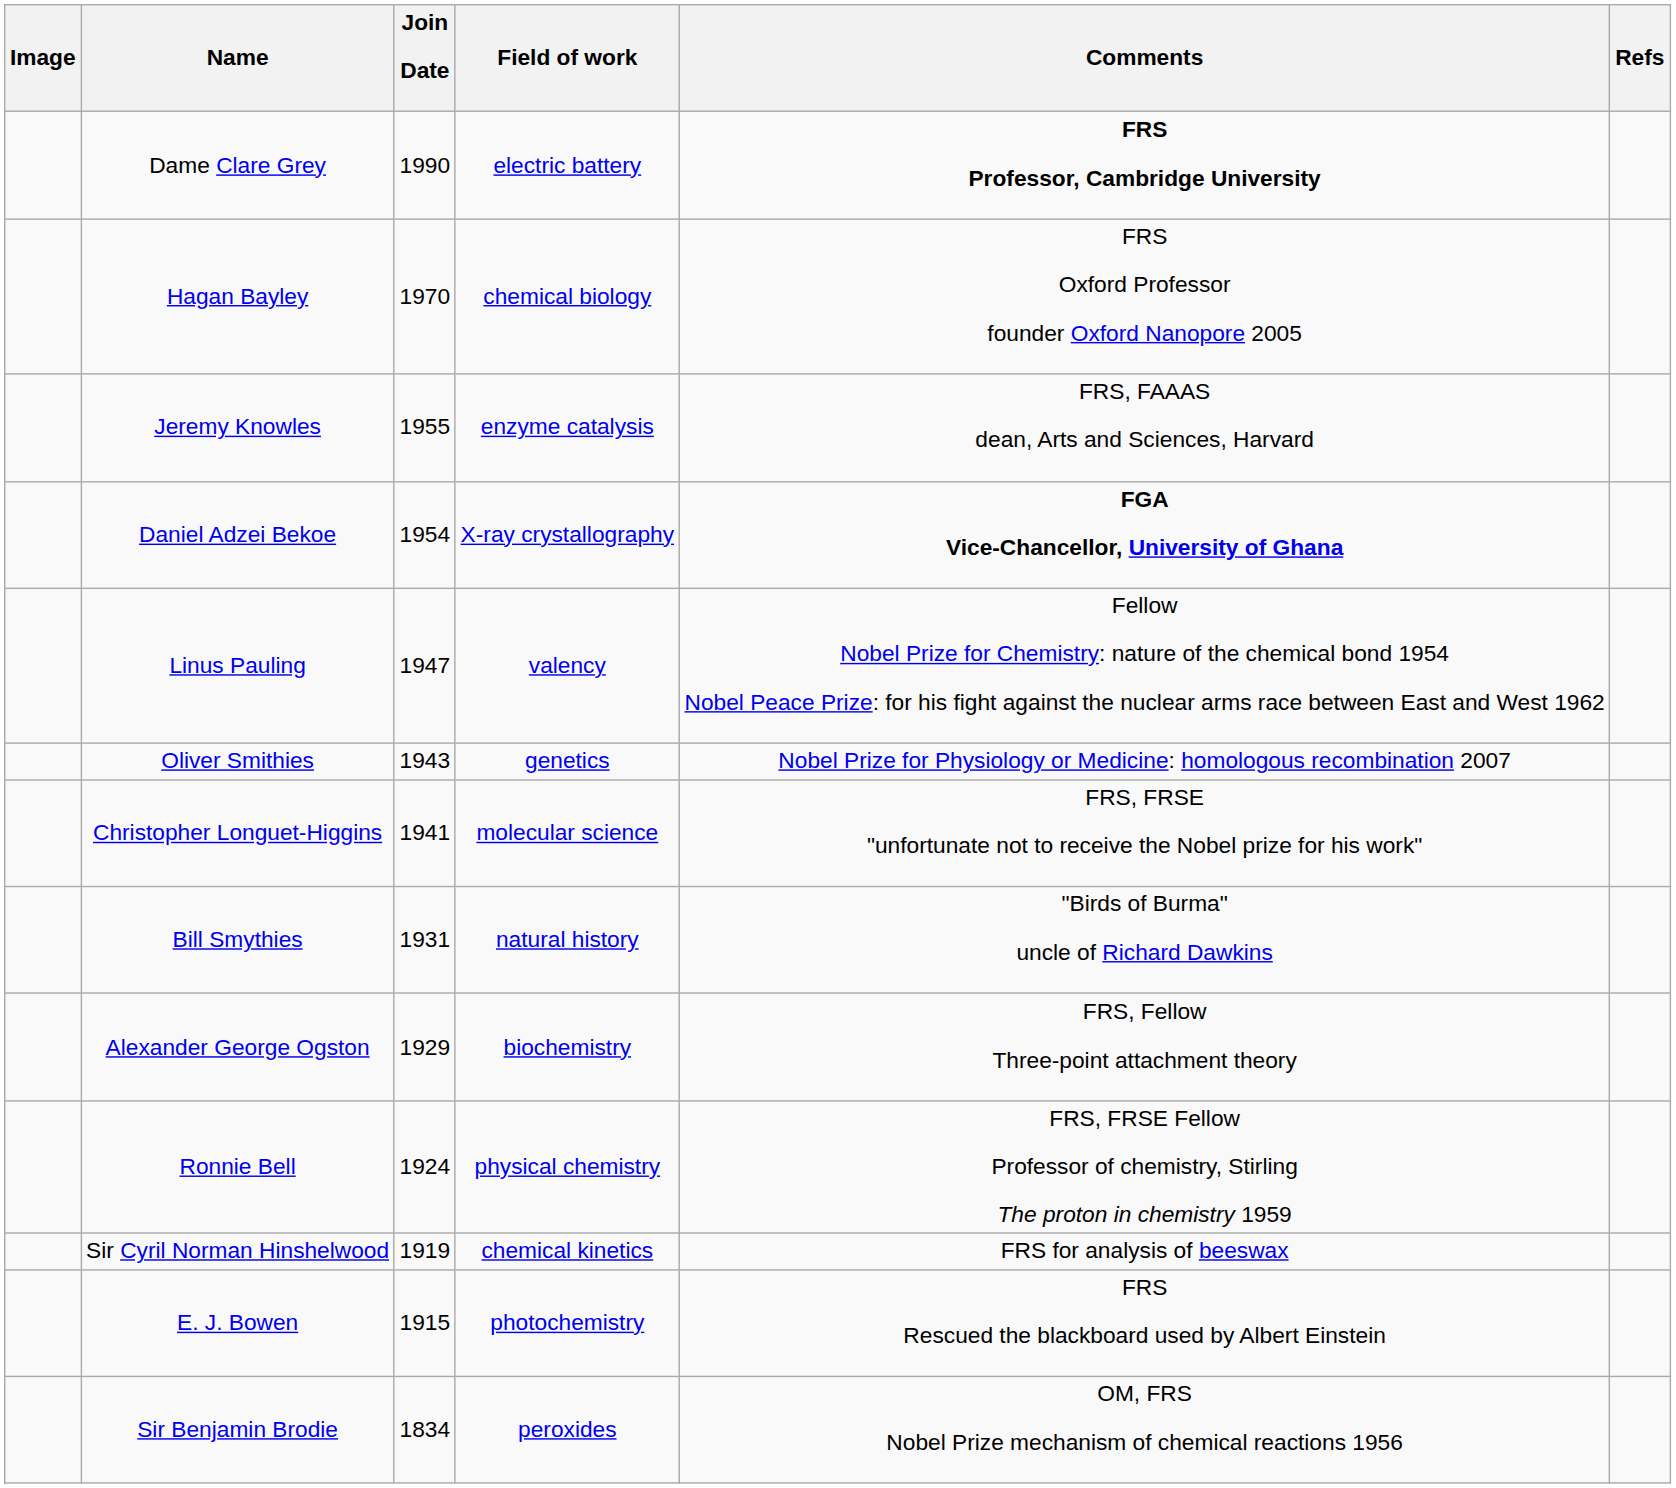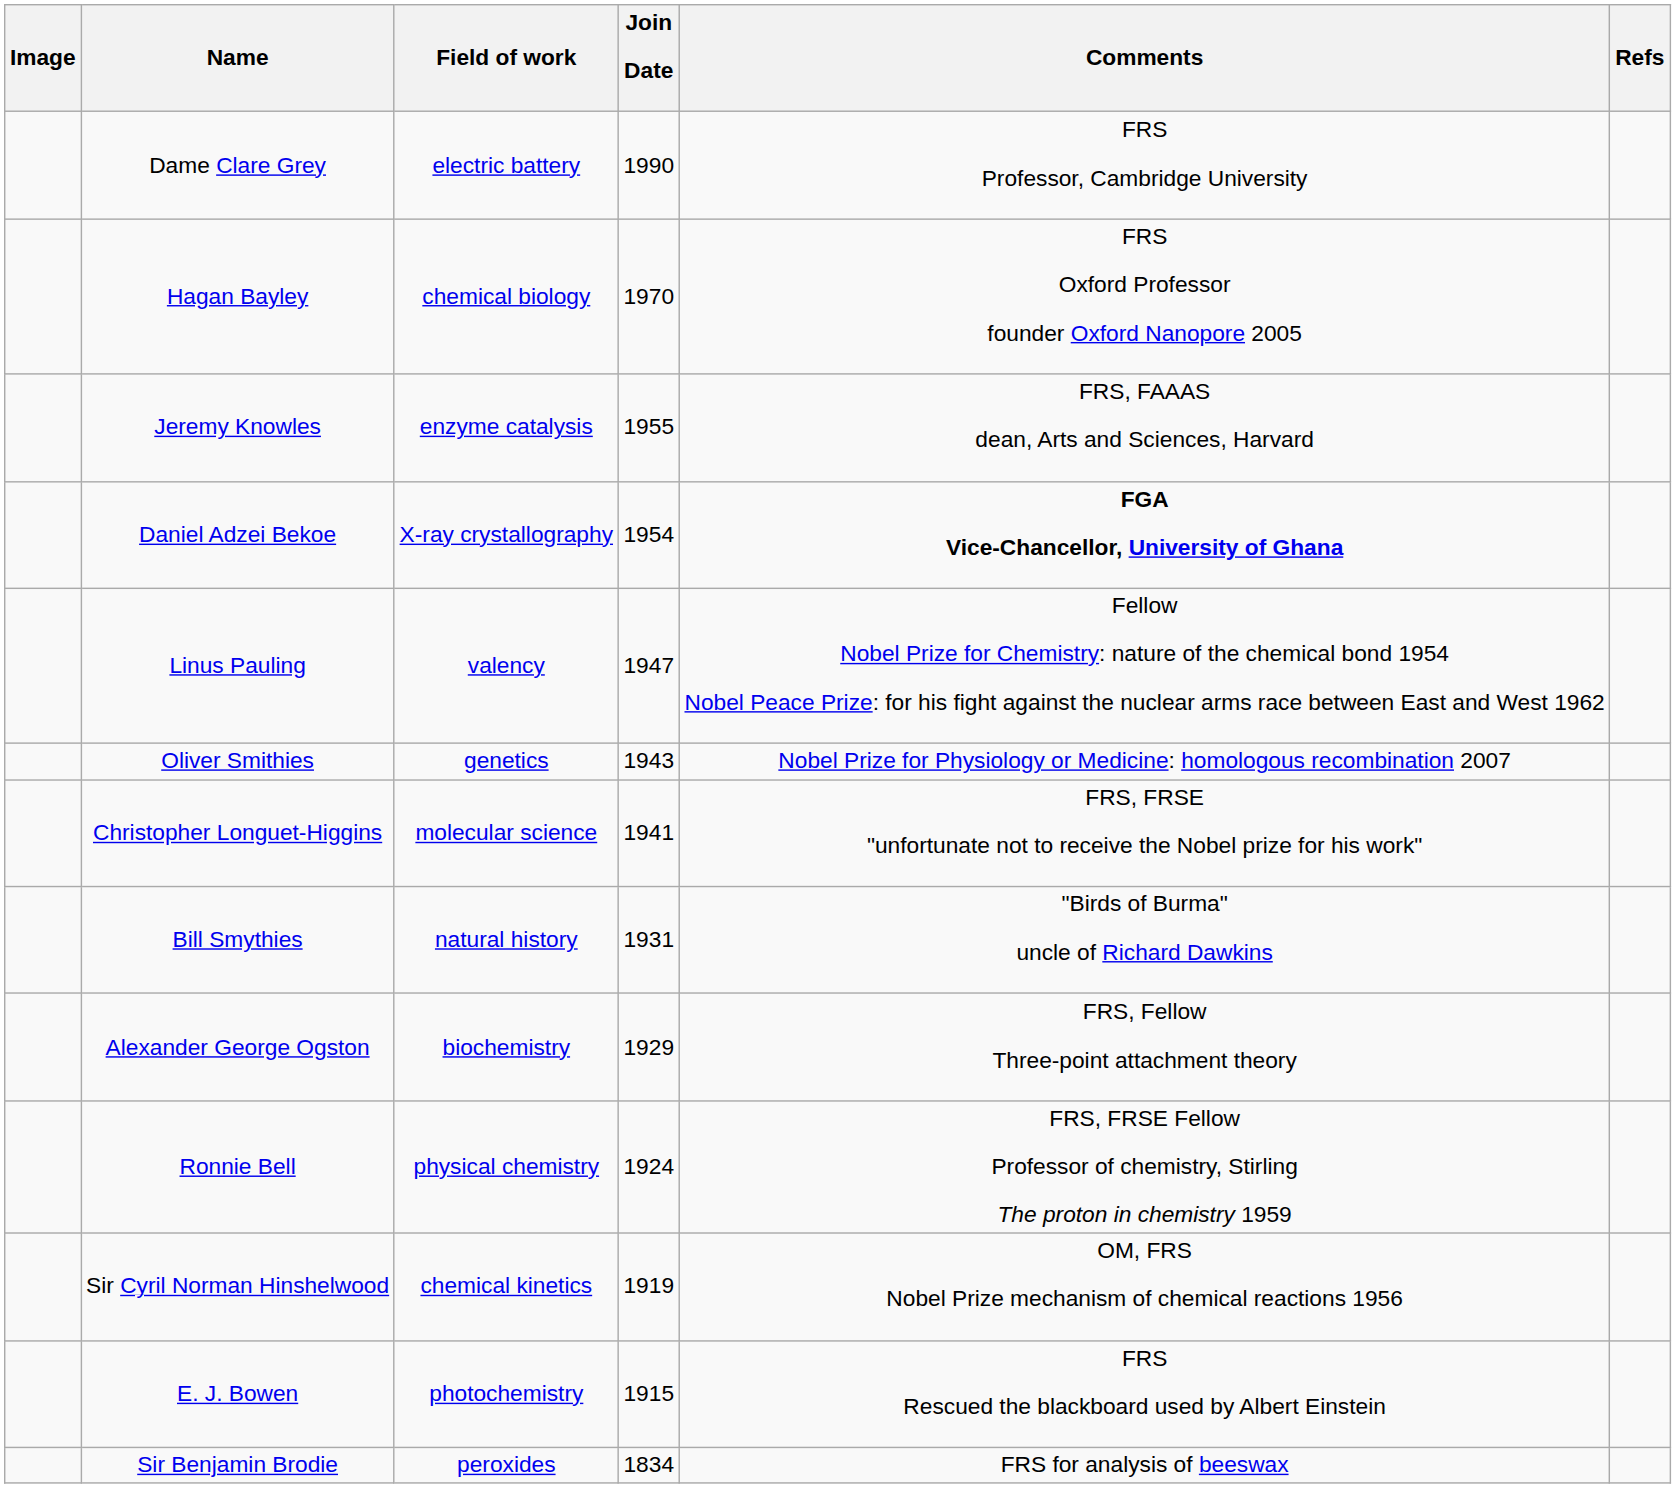 <table class="wikitable sortable" style="text-align:center; border:none;">
 <tr>
 <th class="unsortable">Image</th>
 <th>Name</th>
+<th>Field of work</th>
 <th>Join<p>Date</p></th>
-<th>Field of work</th>
 <th>Comments</th>
 <th>Refs</th>
 </tr>
 <tr>
 <td></td>
 <td>Dame <a href='#'>Clare Grey</a></td>
+<td><a href='#'>electric battery</a></td>
 <td>1990</td>
-<td><a href='#'>electric battery</a></td>
-<td><strong>FRS<p>Professor, Cambridge University</p></strong></td>
+<td>FRS<p>Professor, Cambridge University</p></td>
 <td></td>
 </tr>
 <tr>
 <td></td>
 <td><a href='#'>Hagan Bayley</a></td>
+<td><a href='#'>chemical biology</a></td>
 <td>1970</td>
-<td><a href='#'>chemical biology</a></td>
 <td>FRS<p>Oxford Professor</p><p> founder <a href='#'>Oxford Nanopore</a> 2005</p></td>
 <td></td>
 </tr>
 <tr>
 <td></td>
 <td><a href='#'>Jeremy Knowles</a></td>
+<td><a href='#'>enzyme catalysis</a></td>
 <td>1955</td>
-<td><a href='#'>enzyme catalysis</a></td>
 <td>FRS, FAAAS<p>dean, Arts and Sciences, Harvard</p></td>
 <td></td>
 </tr>
 <tr>
 <td></td>
 <td><a href='#'>Daniel Adzei Bekoe</a></td>
+<td><a href='#'>X-ray crystallography</a></td>
 <td>1954</td>
-<td><a href='#'>X-ray crystallography</a></td>
 <td><strong>FGA<p> Vice-Chancellor, <a href='#'>University of Ghana</a></p></strong></td>
 <td></td>
 </tr>
 <tr>
 <td></td>
 <td><a href='#'>Linus Pauling</a></td>
+<td><a href='#'>valency</a></td>
 <td>1947</td>
-<td><a href='#'>valency</a></td>
 <td>Fellow<p> <a href='#'>Nobel Prize for Chemistry</a>: nature of the chemical bond 1954</p><p> <a href='#'>Nobel Peace Prize</a>: for his fight against the nuclear arms race between East and West 1962</p></td>
 <td></td>
 </tr>
 <tr>
 <td></td>
 <td><a href='#'>Oliver Smithies</a></td>
+<td><a href='#'>genetics</a></td>
 <td>1943</td>
-<td><a href='#'>genetics</a></td>
 <td><a href='#'>Nobel Prize for Physiology or Medicine</a>: <a href='#'>homologous recombination</a> 2007</td>
 <td></td>
 </tr>
 <tr>
 <td></td>
 <td><a href='#'>Christopher Longuet-Higgins</a></td>
+<td><a href='#'>molecular science</a></td>
 <td>1941</td>
-<td><a href='#'>molecular science</a></td>
 <td>FRS, FRSE<p>"unfortunate not to receive the Nobel prize for his work"</p></td>
 <td></td>
 </tr>
 <tr>
 <td></td>
 <td><a href='#'>Bill Smythies</a></td>
+<td><a href='#'>natural history</a></td>
 <td>1931</td>
-<td><a href='#'>natural history</a></td>
 <td>"Birds of Burma"<p>uncle of <a href='#'>Richard Dawkins</a></p></td>
 <td></td>
 </tr>
 <tr>
 <td></td>
 <td><a href='#'>Alexander George Ogston</a></td>
+<td><a href='#'>biochemistry</a></td>
 <td>1929</td>
-<td><a href='#'>biochemistry</a></td>
 <td>FRS, Fellow<p>Three-point attachment theory</p></td>
 <td></td>
 </tr>
 <tr>
 <td></td>
 <td><a href='#'>Ronnie Bell</a></td>
+<td><a href='#'>physical chemistry</a></td>
 <td>1924</td>
-<td><a href='#'>physical chemistry</a></td>
 <td>FRS, FRSE Fellow<p>Professor of chemistry, Stirling</p><em>The proton in chemistry</em> 1959</td>
 <td></td>
 </tr>
 <tr>
 <td></td>
 <td>Sir <a href='#'>Cyril Norman Hinshelwood</a></td>
+<td><a href='#'>chemical kinetics</a></td>
 <td>1919</td>
-<td><a href='#'>chemical kinetics</a></td>
-<td>FRS for analysis of <a href='#'>beeswax</a></td>
+<td>OM, FRS<p> Nobel Prize mechanism of chemical reactions 1956</p></td>
 <td></td>
 </tr>
 <tr>
 <td></td>
 <td><a href='#'>E. J. Bowen</a></td>
+<td><a href='#'>photochemistry</a></td>
 <td>1915</td>
-<td><a href='#'>photochemistry</a></td>
 <td>FRS<p>Rescued the blackboard used by Albert Einstein</p></td>
 <td></td>
 </tr>
 <tr>
 <td></td>
 <td><a href='#'>Sir Benjamin Brodie</a></td>
+<td><a href='#'>peroxides</a></td>
 <td>1834</td>
-<td><a href='#'>peroxides</a></td>
-<td>OM, FRS<p> Nobel Prize mechanism of chemical reactions 1956</p></td>
+<td>FRS for analysis of <a href='#'>beeswax</a></td>
 <td><br></td>
 </tr>
 </table>
